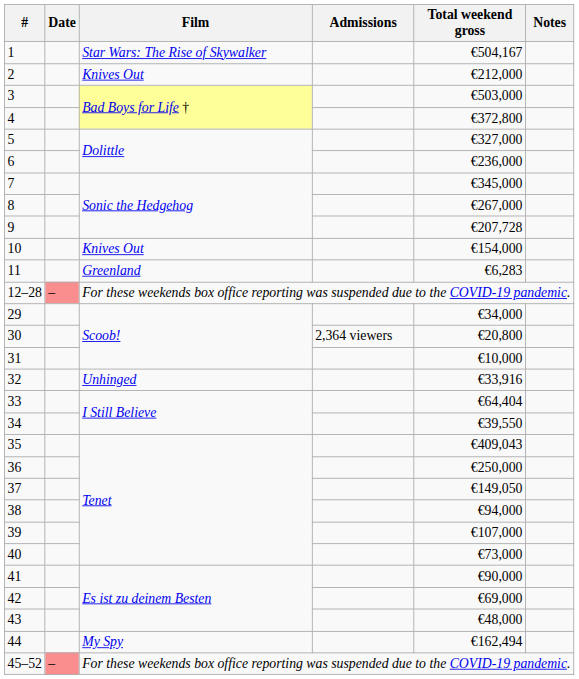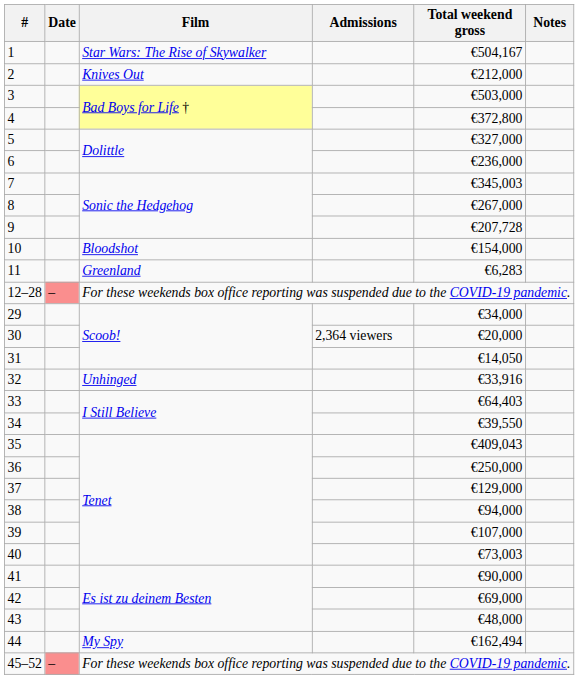 <table class="wikitable sortable">
 <tr>
 <th>#</th>
 <th>Date</th>
 <th>Film</th>
 <th>Admissions</th>
 <th>Total weekend<br>gross</th>
 <th>Notes</th>
 </tr>
 <tr>
 <td>1</td>
 <td></td>
 <td><em><a href='#'>Star Wars: The Rise of Skywalker</a></em></td>
 <td></td>
 <td style="text-align:right">€504,167</td>
 <td></td>
 </tr>
 <tr>
 <td>2</td>
 <td></td>
 <td><em><a href='#'>Knives Out</a></em></td>
 <td></td>
 <td style="text-align:right">€212,000</td>
 <td></td>
 </tr>
 <tr>
 <td>3</td>
 <td></td>
 <td rowspan="2" style="background-color:#FFFF99"><em><a href='#'>Bad Boys for Life</a></em> †</td>
 <td></td>
 <td style="text-align:right">€503,000</td>
 <td></td>
 </tr>
 <tr>
 <td>4</td>
 <td></td>
 <td></td>
 <td style="text-align:right">€372,800</td>
 <td></td>
 </tr>
 <tr>
 <td>5</td>
 <td></td>
 <td rowspan="2"><em><a href='#'>Dolittle</a></em></td>
 <td></td>
 <td style="text-align:right">€327,000</td>
 <td></td>
 </tr>
 <tr>
 <td>6</td>
 <td></td>
 <td></td>
 <td style="text-align:right">€236,000</td>
 <td></td>
 </tr>
 <tr>
 <td>7</td>
 <td></td>
 <td rowspan="3"><em><a href='#'>Sonic the Hedgehog</a></em></td>
 <td></td>
-<td style="text-align:right">€345,000</td>
+<td style="text-align:right">€345,003</td>
 <td></td>
 </tr>
 <tr>
 <td>8</td>
 <td></td>
 <td></td>
 <td style="text-align:right">€267,000</td>
 <td></td>
 </tr>
 <tr>
 <td>9</td>
 <td></td>
 <td></td>
 <td style="text-align:right">€207,728</td>
 <td></td>
 </tr>
 <tr>
 <td>10</td>
 <td></td>
-<td><em><a href='#'>Knives Out</a></em></td>
+<td><em><a href='#'>Bloodshot</a></em></td>
 <td></td>
 <td style="text-align:right">€154,000</td>
 <td></td>
 </tr>
 <tr>
 <td>11</td>
 <td></td>
 <td><em><a href='#'>Greenland</a></em></td>
 <td></td>
 <td style="text-align:right">€6,283</td>
 <td></td>
 </tr>
 <tr>
 <td>12–28</td>
 <td style="background: #fa8e8e;"> – </td>
 <td colspan="4" align="center"><em>For these weekends box office reporting was suspended due to the <a href='#'>COVID-19 pandemic</a>. </em></td>
 </tr>
 <tr>
 <td>29</td>
 <td></td>
 <td rowspan="3"><em><a href='#'>Scoob!</a></em></td>
 <td></td>
 <td style="text-align:right">€34,000</td>
 <td></td>
 </tr>
 <tr>
 <td>30</td>
 <td></td>
 <td>2,364 viewers</td>
-<td style="text-align:right">€20,800</td>
+<td style="text-align:right">€20,000</td>
 <td></td>
 </tr>
 <tr>
 <td>31</td>
 <td></td>
 <td></td>
-<td style="text-align:right">€10,000</td>
+<td style="text-align:right">€14,050</td>
 <td></td>
 </tr>
 <tr>
 <td>32</td>
 <td></td>
 <td><em><a href='#'>Unhinged</a></em></td>
 <td></td>
 <td style="text-align:right">€33,916</td>
 <td></td>
 </tr>
 <tr>
 <td>33</td>
 <td></td>
 <td rowspan="2"><em><a href='#'>I Still Believe</a></em></td>
 <td></td>
-<td style="text-align:right">€64,404</td>
+<td style="text-align:right">€64,403</td>
 <td></td>
 </tr>
 <tr>
 <td>34</td>
 <td></td>
 <td></td>
 <td style="text-align:right">€39,550</td>
 <td></td>
 </tr>
 <tr>
 <td>35</td>
 <td></td>
 <td rowspan="6"><em><a href='#'>Tenet</a></em></td>
 <td></td>
 <td style="text-align:right">€409,043</td>
 <td></td>
 </tr>
 <tr>
 <td>36</td>
 <td></td>
 <td></td>
 <td style="text-align:right">€250,000</td>
 <td></td>
 </tr>
 <tr>
 <td>37</td>
 <td></td>
 <td></td>
-<td style="text-align:right">€149,050</td>
+<td style="text-align:right">€129,000</td>
 <td></td>
 </tr>
 <tr>
 <td>38</td>
 <td></td>
 <td></td>
 <td style="text-align:right">€94,000</td>
 <td></td>
 </tr>
 <tr>
 <td>39</td>
 <td></td>
 <td></td>
 <td style="text-align:right">€107,000</td>
 <td></td>
 </tr>
 <tr>
 <td>40</td>
 <td></td>
 <td></td>
-<td style="text-align:right">€73,000</td>
+<td style="text-align:right">€73,003</td>
 <td></td>
 </tr>
 <tr>
 <td>41</td>
 <td></td>
 <td rowspan="3"><em><a href='#'>Es ist zu deinem Besten</a></em></td>
 <td></td>
 <td style="text-align:right">€90,000</td>
 <td></td>
 </tr>
 <tr>
 <td>42</td>
 <td></td>
 <td></td>
 <td style="text-align:right">€69,000</td>
 <td></td>
 </tr>
 <tr>
 <td>43</td>
 <td></td>
 <td></td>
 <td style="text-align:right">€48,000</td>
 <td></td>
 </tr>
 <tr>
 <td>44</td>
 <td></td>
 <td><em><a href='#'>My Spy</a></em></td>
 <td></td>
 <td style="text-align:right">€162,494</td>
 <td></td>
 </tr>
 <tr>
 <td>45–52</td>
 <td style="background: #fa8e8e;"> – </td>
 <td colspan="4" align="center"><em>For these weekends box office reporting was suspended due to the <a href='#'>COVID-19 pandemic</a>. </em></td>
 </tr>
 </table>
